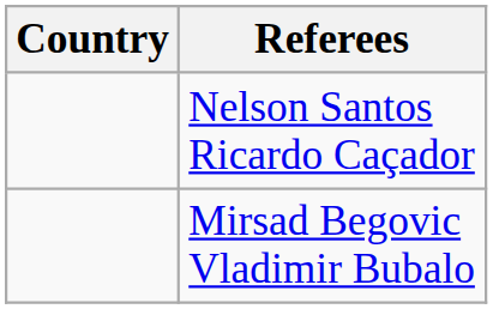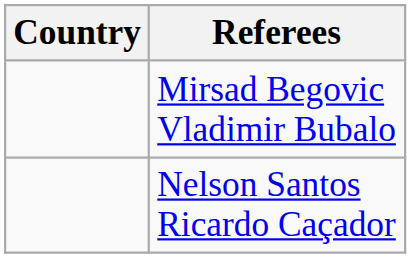 <table class="wikitable">
 <tr>
 <th>Country</th>
 <th>Referees</th>
 </tr>
 <tr>
 <td></td>
-<td><a href='#'>Nelson Santos</a><br><a href='#'>Ricardo Caçador</a></td>
+<td><a href='#'>Mirsad Begovic</a><br><a href='#'>Vladimir Bubalo</a></td>
 </tr>
 <tr>
 <td></td>
-<td><a href='#'>Mirsad Begovic</a><br><a href='#'>Vladimir Bubalo</a></td>
+<td><a href='#'>Nelson Santos</a><br><a href='#'>Ricardo Caçador</a></td>
 </tr>
 </table>
